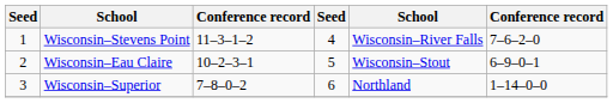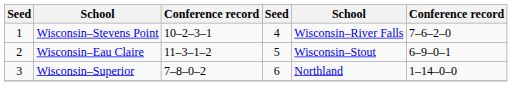 <table class="wikitable">
 <tr>
 <th>Seed</th>
 <th>School</th>
 <th>Conference record</th>
 <th>Seed</th>
 <th>School</th>
 <th>Conference record</th>
 </tr>
 <tr>
 <td align=center>1</td>
 <td><a href='#'>Wisconsin–Stevens Point</a></td>
-<td>11–3–1–2</td>
+<td>10–2–3–1</td>
 <td align=center>4</td>
 <td><a href='#'>Wisconsin–River Falls</a></td>
 <td>7–6–2–0</td>
 </tr>
 <tr>
 <td align=center>2</td>
 <td><a href='#'>Wisconsin–Eau Claire</a></td>
-<td>10–2–3–1</td>
+<td>11–3–1–2</td>
 <td align=center>5</td>
 <td><a href='#'>Wisconsin–Stout</a></td>
 <td>6–9–0–1</td>
 </tr>
 <tr>
 <td align=center>3</td>
 <td><a href='#'>Wisconsin–Superior</a></td>
 <td>7–8–0–2</td>
 <td align=center>6</td>
 <td><a href='#'>Northland</a></td>
 <td>1–14–0–0</td>
 </tr>
 <tr>
 </tr>
 </table>
